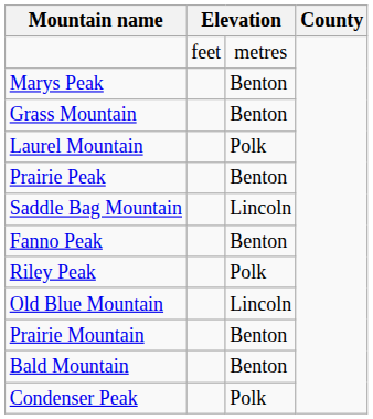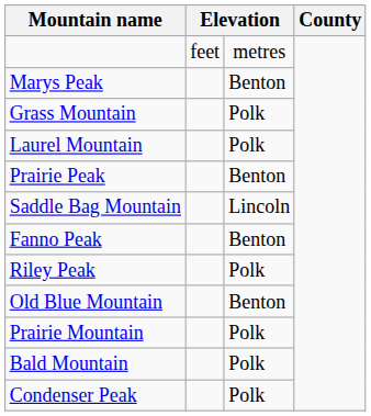 <table class="wikitable">
 <tr>
 <th>Mountain name</th>
 <th colspan="2">Elevation</th>
 <th>County</th>
 </tr>
 <tr align="center">
 <td></td>
 <td>feet</td>
 <td>metres</td>
 </tr>
 <tr>
 <td><a href='#'>Marys Peak</a></td>
 <td></td>
 <td>Benton</td>
 </tr>
 <tr>
 <td><a href='#'>Grass Mountain</a></td>
 <td></td>
-<td>Benton</td>
+<td>Polk</td>
 </tr>
 <tr>
 <td><a href='#'>Laurel Mountain</a></td>
 <td></td>
 <td>Polk</td>
 </tr>
 <tr>
 <td><a href='#'>Prairie Peak</a></td>
 <td></td>
 <td>Benton</td>
 </tr>
 <tr>
 <td><a href='#'>Saddle Bag Mountain</a></td>
 <td></td>
 <td>Lincoln</td>
 </tr>
 <tr>
 <td><a href='#'>Fanno Peak</a></td>
 <td></td>
 <td>Benton</td>
 </tr>
 <tr>
 <td><a href='#'>Riley Peak</a></td>
 <td></td>
 <td>Polk</td>
 </tr>
 <tr>
 <td><a href='#'>Old Blue Mountain</a></td>
 <td></td>
-<td>Lincoln</td>
+<td>Benton</td>
 </tr>
 <tr>
 <td><a href='#'>Prairie Mountain</a></td>
 <td></td>
-<td>Benton</td>
+<td>Polk</td>
 </tr>
 <tr>
 <td><a href='#'>Bald Mountain</a></td>
 <td></td>
-<td>Benton</td>
+<td>Polk</td>
 </tr>
 <tr>
 <td><a href='#'>Condenser Peak</a></td>
 <td></td>
 <td>Polk</td>
 </tr>
 </table>
